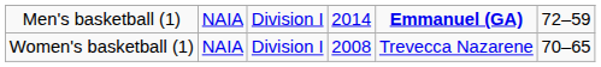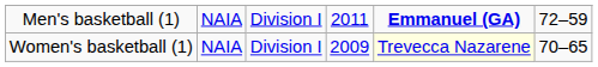 <table class="wikitable" style="text-align:center">
 <tr>
 </tr>
 <tr align="center">
 <td rowspan="1">Men's basketball (1)</td>
 <td rowspan="1"><a href='#'>NAIA</a></td>
 <td rowspan="1"><a href='#'>Division I</a></td>
-<td><a href='#'>2014</a></td>
+<td><a href='#'>2011</a></td>
 <td><strong><a href='#'>Emmanuel (GA)</a></strong></td>
 <td>72–59</td>
 </tr>
 <tr align="center">
 <td rowspan="1">Women's basketball (1)</td>
 <td rowspan="1"><a href='#'>NAIA</a></td>
 <td rowspan="1"><a href='#'>Division I</a></td>
-<td><a href='#'>2008</a></td>
-<td><a href='#'>Trevecca Nazarene</a></td>
+<td><a href='#'>2009</a></td>
+<td style="background: lightyellow;"><a href='#'>Trevecca Nazarene</a></td>
 <td>70–65</td>
 </tr>
 </table>
